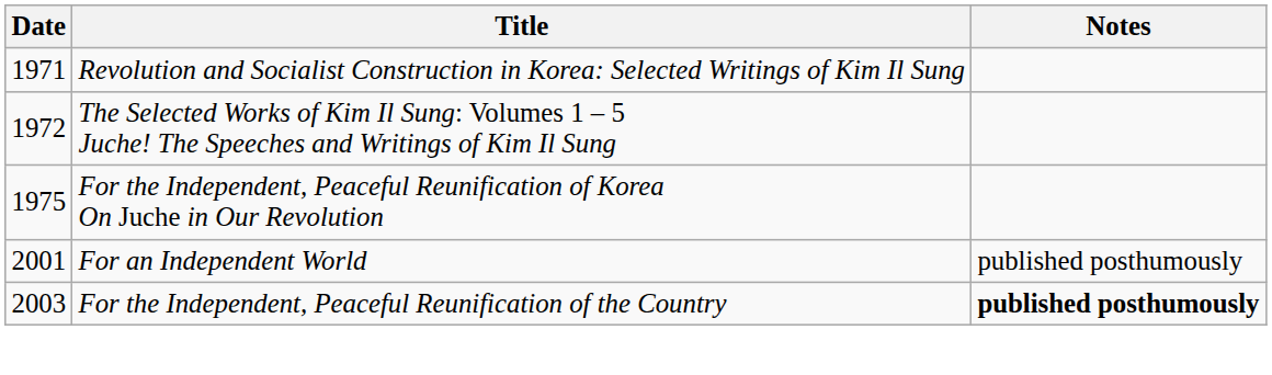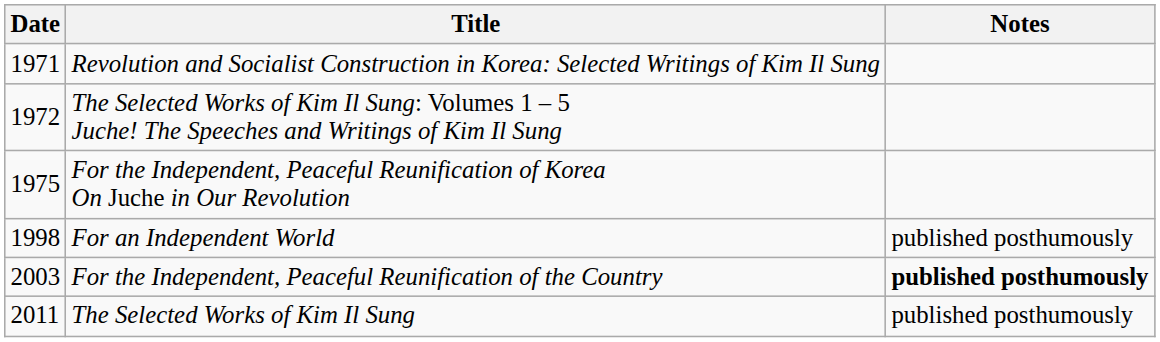 <table class="wikitable sortable">
 <tr>
 <th>Date</th>
 <th>Title</th>
 <th>Notes</th>
 </tr>
 <tr>
 <td>1971</td>
 <td><em>Revolution and Socialist Construction in Korea: Selected Writings of Kim Il Sung</em></td>
 <td></td>
 </tr>
 <tr>
 <td>1972</td>
 <td><em>The Selected Works of Kim Il Sung</em>: Volumes 1 – 5<br> <em>Juche!</em> <em>The Speeches and Writings of Kim Il Sung</em></td>
 <td></td>
 </tr>
 <tr>
 <td>1975</td>
 <td><em>For the Independent, Peaceful Reunification of Korea</em><br><em>On </em>Juche<em> in Our Revolution</em></td>
 </tr>
 <tr>
-<td>2001</td>
+<td>1998</td>
 <td><em>For an Independent World</em></td>
 <td>published posthumously</td>
 </tr>
 <tr>
 <td>2003</td>
 <td><em>For the Independent, Peaceful Reunification of the Country</em></td>
 <td><strong>published posthumously</strong></td>
 </tr>
+<tr>
+<td>2011</td>
+<td><em>The Selected Works of Kim Il Sung</em></td>
+<td> published posthumously</td>
+</tr>
 </table>
